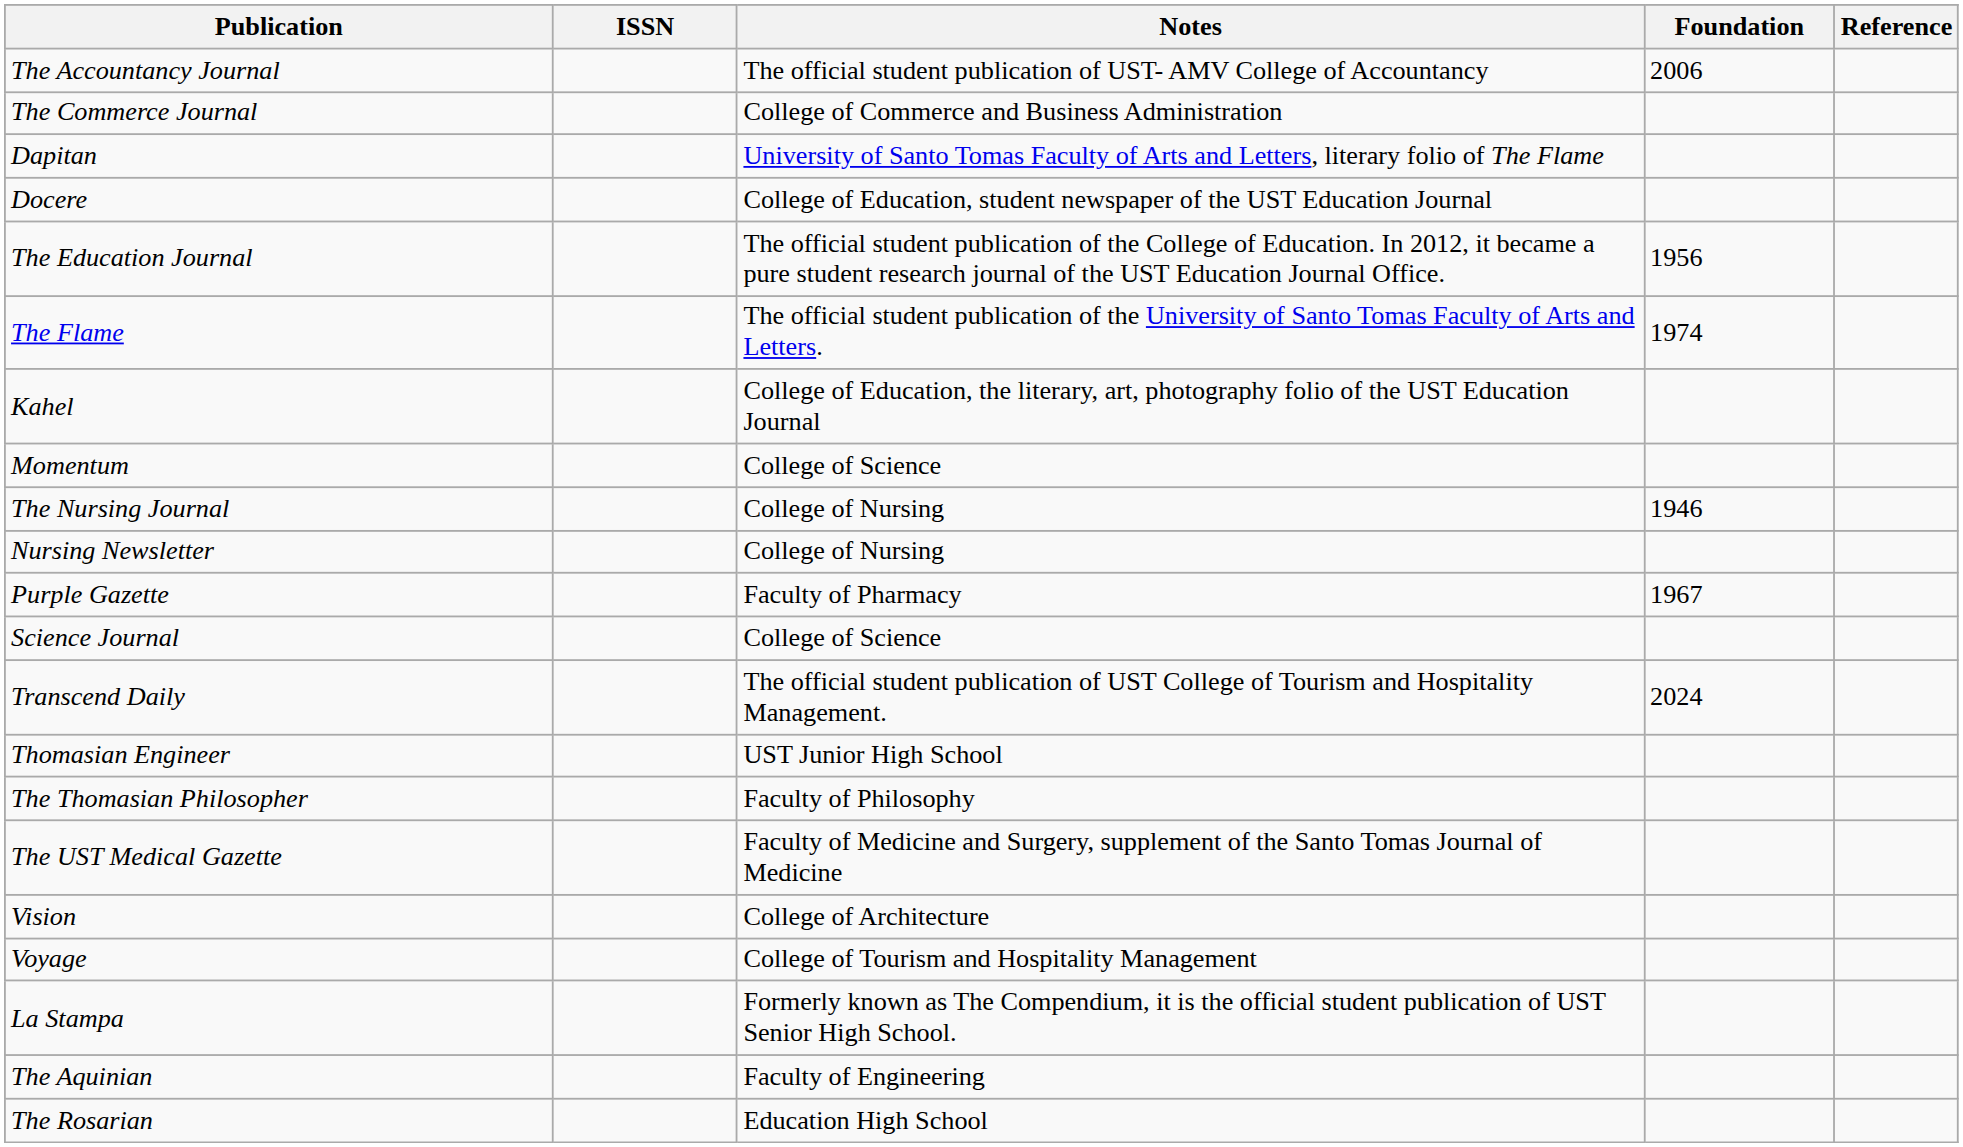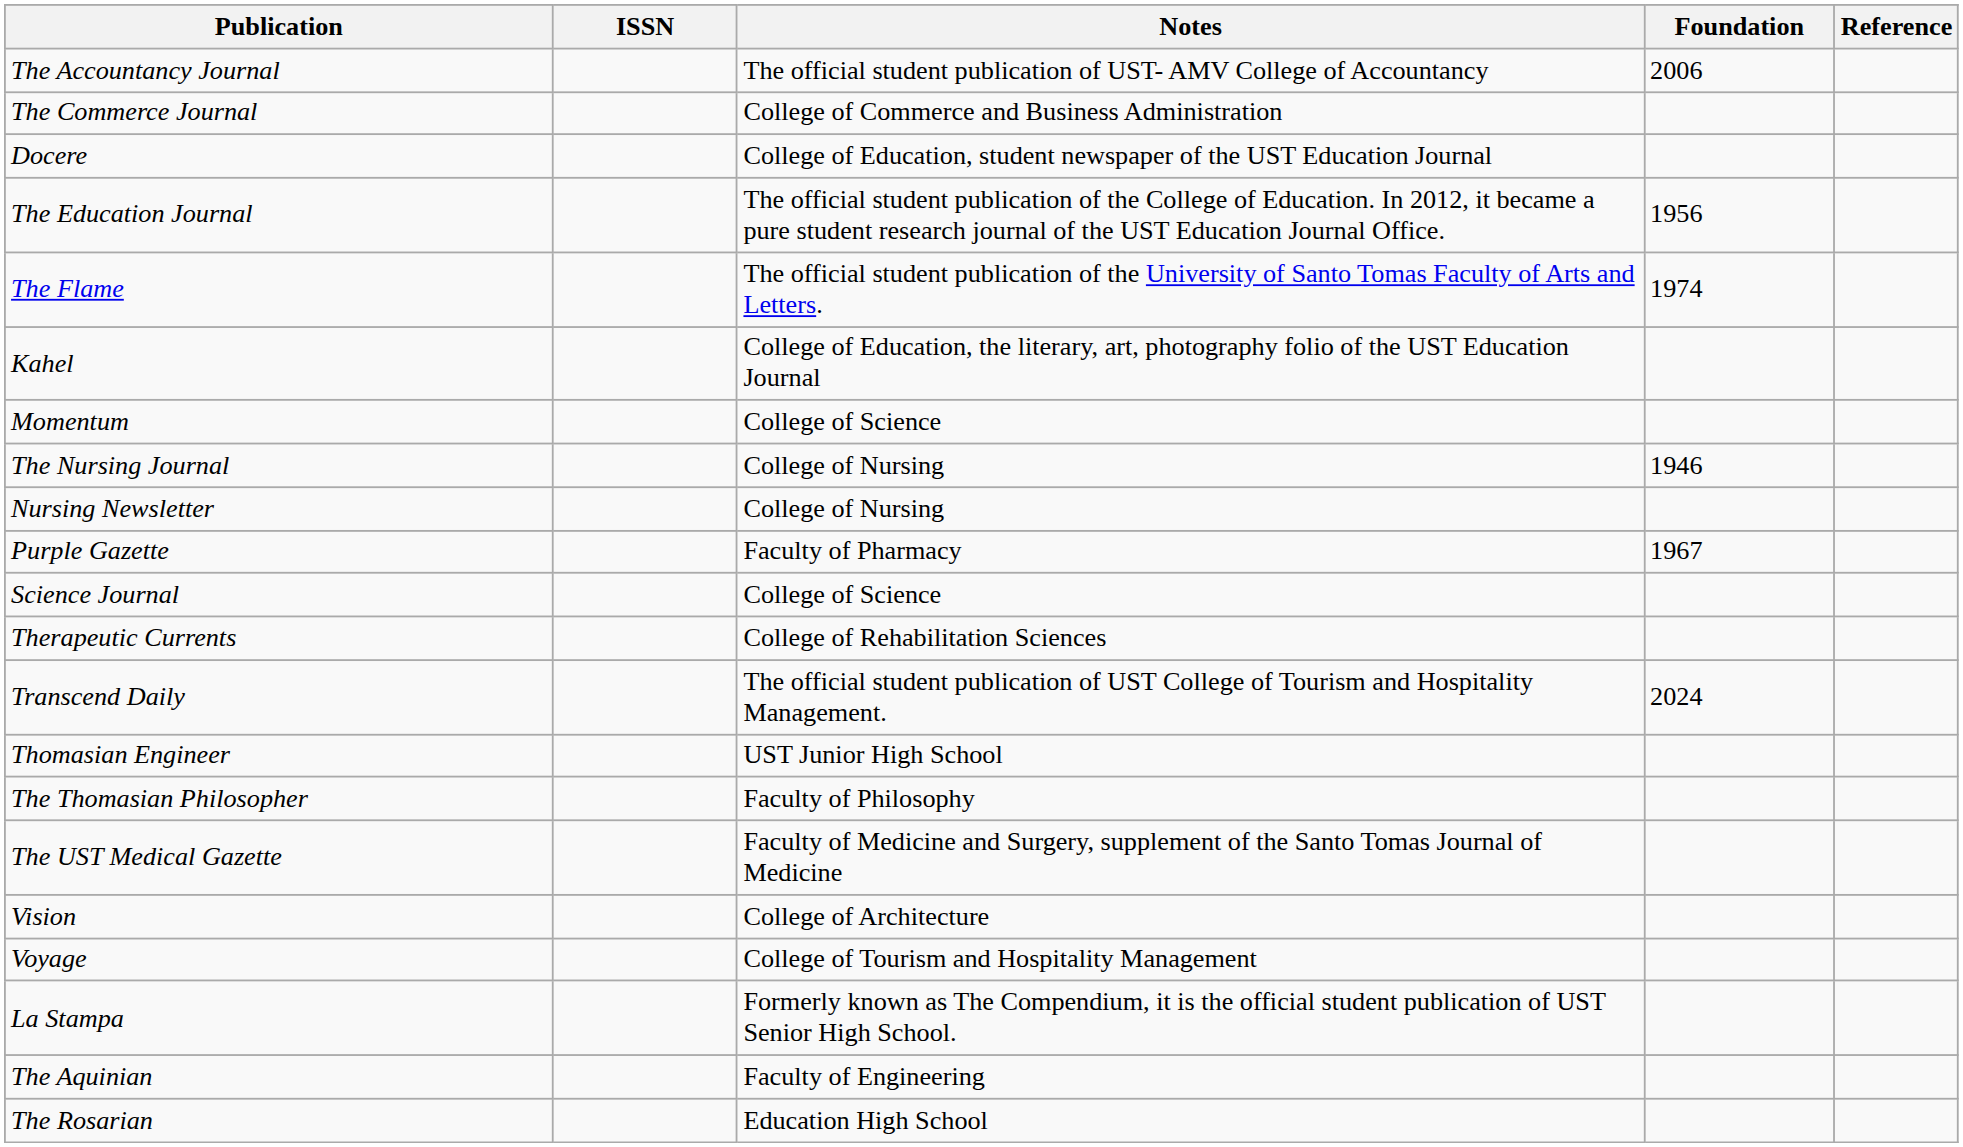 <table class="wikitable sortable"  style="width:85%; font-size:90%;">
 <tr>
 <th style="width:30%;">Publication</th>
 <th ! style="width:10%;">ISSN</th>
 <th ! style="width:50%;" class="unsortable">Notes</th>
 <th ! style="width:10%;">Foundation</th>
 <th ! style="width:5%;" class="unsortable">Reference</th>
 </tr>
 <tr>
 <td><em>The Accountancy Journal</em></td>
 <td></td>
 <td>The official student publication of UST- AMV College of Accountancy</td>
 <td>2006</td>
 <td style="text-align:center;"></td>
 </tr>
 <tr>
 <td><em>The Commerce Journal</em></td>
 <td></td>
 <td>College of Commerce and Business Administration</td>
-<td></td>
-<td style="text-align:center;"></td>
-</tr>
-<tr>
-<td><em>Dapitan</em></td>
-<td></td>
-<td><a href='#'>University of Santo Tomas Faculty of Arts and Letters</a>, literary folio of <em>The Flame</em></td>
 <td></td>
 <td style="text-align:center;"></td>
 </tr>
 <tr>
 <td><em>Docere</em></td>
 <td></td>
 <td>College of Education, student newspaper of the UST Education Journal</td>
 <td></td>
 <td style="text-align:center;"></td>
 </tr>
 <tr>
 <td><em>The Education Journal</em></td>
 <td></td>
 <td>The official student publication of the College of Education. In 2012, it became a pure student research journal of the UST Education Journal Office.</td>
 <td>1956</td>
 <td style="text-align:center;"></td>
 </tr>
 <tr>
 <td><em><a href='#'>The Flame</a></em></td>
 <td></td>
 <td>The official student publication of the <a href='#'>University of Santo Tomas Faculty of Arts and Letters</a>.</td>
 <td>1974</td>
 <td style="text-align:center;"></td>
 </tr>
 <tr>
 <td><em>Kahel</em></td>
 <td></td>
 <td>College of Education, the literary, art, photography folio of the UST Education Journal</td>
 <td></td>
 <td style="text-align:center;"></td>
 </tr>
 <tr>
 <td><em>Momentum</em></td>
 <td></td>
 <td>College of Science</td>
 <td></td>
 <td style="text-align:center;"></td>
 </tr>
 <tr>
 <td><em>The Nursing Journal</em></td>
 <td></td>
 <td>College of Nursing</td>
 <td>1946</td>
 <td style="text-align:center;"></td>
 </tr>
 <tr>
 <td><em>Nursing Newsletter</em></td>
 <td></td>
 <td>College of Nursing</td>
 <td></td>
 <td style="text-align:center;"></td>
 </tr>
 <tr>
 <td><em>Purple Gazette</em></td>
 <td></td>
 <td>Faculty of Pharmacy</td>
 <td>1967</td>
 <td style="text-align:center;"></td>
 </tr>
 <tr>
 <td><em>Science Journal</em></td>
 <td></td>
 <td>College of Science</td>
 <td></td>
 <td style="text-align:center;"></td>
 </tr>
 <tr>
+<td><em>Therapeutic Currents</em></td>
+<td></td>
+<td>College of Rehabilitation Sciences</td>
+<td></td>
+<td style="text-align:center;"></td>
+</tr>
+<tr>
 <td><em>Transcend Daily</em></td>
 <td></td>
 <td>The official student publication of UST College of Tourism and Hospitality Management.</td>
 <td>2024</td>
 <td></td>
 </tr>
 <tr>
 <td><em>Thomasian Engineer</em></td>
 <td></td>
 <td>UST Junior High School</td>
 <td></td>
 <td style="text-align:center;"></td>
 </tr>
 <tr>
 <td><em>The Thomasian Philosopher</em></td>
 <td></td>
 <td>Faculty of Philosophy</td>
 <td></td>
 <td style="text-align:center;"></td>
 </tr>
 <tr>
 <td><em>The UST Medical Gazette</em></td>
 <td></td>
 <td>Faculty of Medicine and Surgery, supplement of the Santo Tomas Journal of Medicine</td>
 <td></td>
 <td style="text-align:center;"></td>
 </tr>
 <tr>
 <td><em>Vision</em></td>
 <td></td>
 <td>College of Architecture</td>
 <td></td>
 <td style="text-align:centre;"></td>
 </tr>
 <tr>
 <td><em>Voyage</em></td>
 <td></td>
 <td>College of Tourism and Hospitality Management</td>
 <td></td>
 <td style="text-align:centre;"></td>
 </tr>
 <tr>
 <td><em>La Stampa</em></td>
 <td></td>
 <td>Formerly known as The Compendium, it is the official student publication of UST Senior High School.</td>
 <td></td>
 <td style="text-align:centre;"></td>
 </tr>
 <tr>
 <td><em>The Aquinian</em></td>
 <td></td>
 <td>Faculty of Engineering</td>
 <td></td>
 <td style="text-align:centre;"></td>
 </tr>
 <tr>
 <td><em>The Rosarian</em></td>
 <td></td>
 <td>Education High School</td>
 <td></td>
 <td style="text-align:centre;"></td>
 </tr>
 </table>
